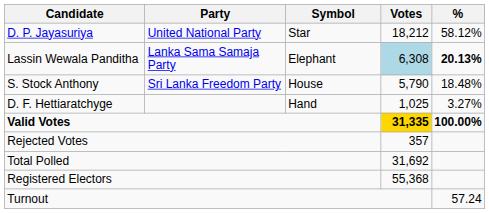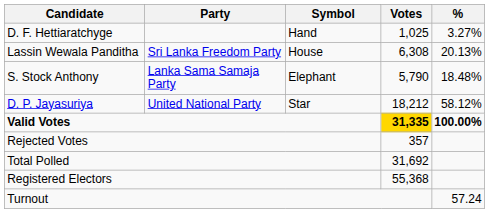 <table class="wikitable" border="1" style="text-align:right;">
 <tr>
 <th align=left width="180">Candidate</th>
 <th align=left width="180">Party</th>
 <th align=left width="120">Symbol</th>
 <th align=left width="60">Votes</th>
 <th align=left width="60">%</th>
 </tr>
 <tr>
+<td align=left>D. F. Hettiaratchyge</td>
+<td></td>
+<td align=left>Hand</td>
+<td>1,025</td>
+<td>3.27%</td>
+</tr>
+<tr>
+<td align=left>Lassin Wewala Panditha</td>
+<td align=left><a href='#'>Sri Lanka Freedom Party</a></td>
+<td align=left>House</td>
+<td>6,308</td>
+<td>20.13%</td>
+</tr>
+<tr>
+<td align=left>S. Stock Anthony</td>
+<td align=left><a href='#'>Lanka Sama Samaja Party</a></td>
+<td align=left>Elephant</td>
+<td>5,790</td>
+<td>18.48%</td>
+</tr>
+<tr>
 <td align=left><a href='#'>D. P. Jayasuriya</a></td>
 <td align=left><a href='#'>United National Party</a></td>
 <td align=left>Star</td>
 <td>18,212</td>
 <td>58.12%</td>
-</tr>
-<tr>
-<td align=left>Lassin Wewala Panditha</td>
-<td align=left><a href='#'>Lanka Sama Samaja Party</a></td>
-<td align=left>Elephant</td>
-<td style="background: lightblue;">6,308</td>
-<td><strong>20.13%</strong></td>
-</tr>
-<tr>
-<td align=left>S. Stock Anthony</td>
-<td align=left><a href='#'>Sri Lanka Freedom Party</a></td>
-<td align=left>House</td>
-<td>5,790</td>
-<td>18.48%</td>
-</tr>
-<tr>
-<td align=left>D. F. Hettiaratchyge</td>
-<td></td>
-<td align=left>Hand</td>
-<td>1,025</td>
-<td>3.27%</td>
 </tr>
 <tr>
 <td align=left colspan=3><strong>Valid Votes</strong></td>
 <td style="background: gold;"><strong>31,335</strong></td>
 <td><strong>100.00%</strong></td>
 </tr>
 <tr>
 <td align=left colspan=3>Rejected Votes</td>
 <td>357</td>
 <td></td>
 </tr>
 <tr>
 <td align=left colspan=3>Total Polled</td>
 <td>31,692</td>
 <td></td>
 </tr>
 <tr>
 <td align=left colspan=3>Registered Electors</td>
 <td>55,368</td>
 <td></td>
 </tr>
 <tr>
 <td align=left colspan=4>Turnout</td>
 <td>57.24</td>
 </tr>
 </table>
